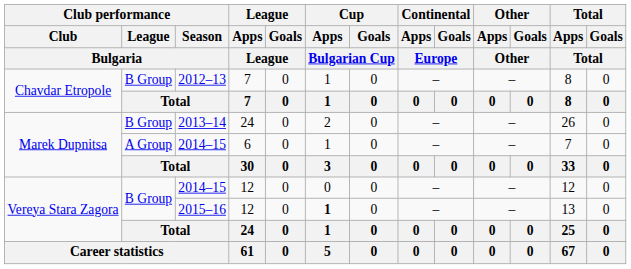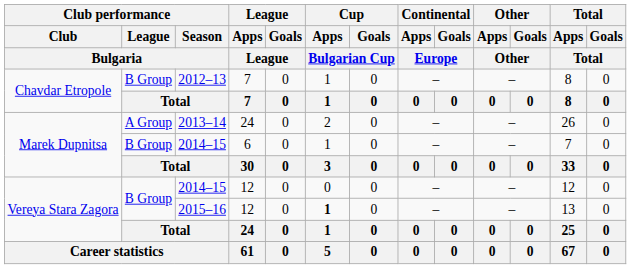 <table class="wikitable" style="text-align: center">
 <tr>
 <th Colspan="3">Club performance</th>
 <th Colspan="2">League</th>
 <th Colspan="2">Cup</th>
 <th Colspan="2">Continental</th>
 <th Colspan="2">Other</th>
 <th Colspan="3">Total</th>
 </tr>
 <tr>
 <th>Club</th>
 <th>League</th>
 <th>Season</th>
 <th>Apps</th>
 <th>Goals</th>
 <th>Apps</th>
 <th>Goals</th>
 <th>Apps</th>
 <th>Goals</th>
 <th>Apps</th>
 <th>Goals</th>
 <th>Apps</th>
 <th>Goals</th>
 </tr>
 <tr>
 <th Colspan="3">Bulgaria</th>
 <th Colspan="2">League</th>
 <th Colspan="2"><a href='#'>Bulgarian Cup</a></th>
 <th Colspan="2"><a href='#'>Europe</a></th>
 <th Colspan="2">Other</th>
 <th Colspan="2">Total</th>
 </tr>
 <tr>
 <td rowspan="2" valign="center"><a href='#'>Chavdar Etropole</a></td>
 <td rowspan="1"><a href='#'>B Group</a></td>
 <td><a href='#'>2012–13</a></td>
 <td>7</td>
 <td>0</td>
 <td>1</td>
 <td>0</td>
 <td colspan="2">–</td>
 <td colspan="2">–</td>
 <td>8</td>
 <td>0</td>
 </tr>
 <tr>
 <th colspan=2>Total</th>
 <th>7</th>
 <th>0</th>
 <th>1</th>
 <th>0</th>
 <th>0</th>
 <th>0</th>
 <th>0</th>
 <th>0</th>
 <th>8</th>
 <th>0</th>
 </tr>
 <tr>
 <td rowspan="3" valign="center"><a href='#'>Marek Dupnitsa</a></td>
-<td rowspan="1"><a href='#'>B Group</a></td>
+<td rowspan="1"><a href='#'>A Group</a></td>
 <td><a href='#'>2013–14</a></td>
 <td>24</td>
 <td>0</td>
 <td>2</td>
 <td>0</td>
 <td colspan="2">–</td>
 <td colspan="2">–</td>
 <td>26</td>
 <td>0</td>
 </tr>
 <tr>
-<td rowspan="1"><a href='#'>A Group</a></td>
+<td rowspan="1"><a href='#'>B Group</a></td>
 <td><a href='#'>2014–15</a></td>
 <td>6</td>
 <td>0</td>
 <td>1</td>
 <td>0</td>
 <td colspan="2">–</td>
 <td colspan="2">–</td>
 <td>7</td>
 <td>0</td>
 </tr>
 <tr>
 <th colspan=2>Total</th>
 <th>30</th>
 <th>0</th>
 <th>3</th>
 <th>0</th>
 <th>0</th>
 <th>0</th>
 <th>0</th>
 <th>0</th>
 <th>33</th>
 <th>0</th>
 </tr>
 <tr>
 <td rowspan="3" valign="center"><a href='#'>Vereya Stara Zagora</a></td>
 <td rowspan="2"><a href='#'>B Group</a></td>
 <td><a href='#'>2014–15</a></td>
 <td>12</td>
 <td>0</td>
 <td>0</td>
 <td>0</td>
 <td colspan="2">–</td>
 <td colspan="2">–</td>
 <td>12</td>
 <td>0</td>
 </tr>
 <tr>
 <td><a href='#'>2015–16</a></td>
 <td>12</td>
 <td>0</td>
 <td><strong>1</strong></td>
 <td>0</td>
 <td colspan="2">–</td>
 <td colspan="2">–</td>
 <td>13</td>
 <td>0</td>
 </tr>
 <tr>
 <th colspan=2>Total</th>
 <th>24</th>
 <th>0</th>
 <th>1</th>
 <th>0</th>
 <th>0</th>
 <th>0</th>
 <th>0</th>
 <th>0</th>
 <th>25</th>
 <th>0</th>
 </tr>
 <tr>
 <th colspan="3">Career statistics</th>
 <th>61</th>
 <th>0</th>
 <th>5</th>
 <th>0</th>
 <th>0</th>
 <th>0</th>
 <th>0</th>
 <th>0</th>
 <th>67</th>
 <th>0</th>
 </tr>
 </table>
